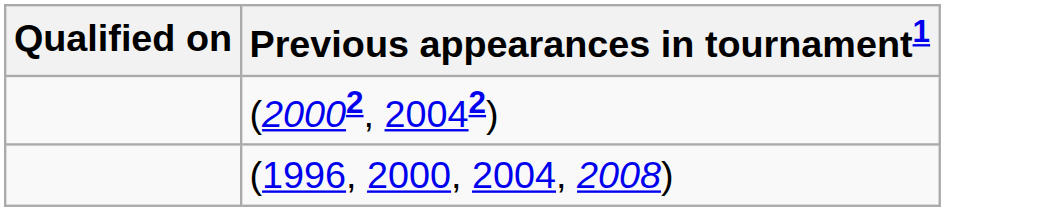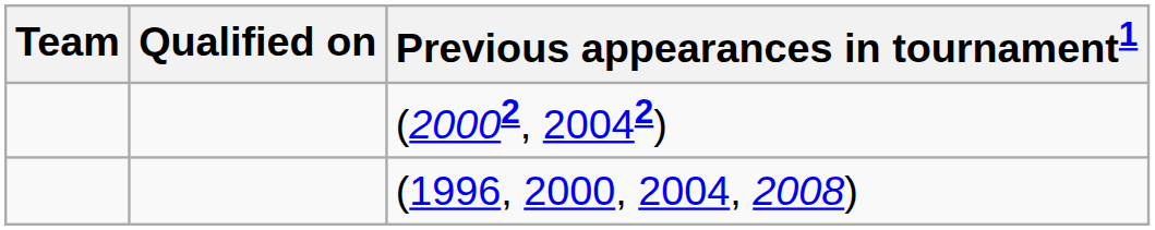 <table class="wikitable sortable" style="text-align: left;">
 <tr>
+<th>Team</th>
 <th>Qualified on</th>
 <th>Previous appearances in tournament<sup><strong><a href='#'>1</a></strong></sup></th>
 </tr>
 <tr>
 <td></td>
+<td></td>
 <td> (<em><a href='#'>2000</a></em><sup><strong><a href='#'>2</a></strong></sup>, <a href='#'>2004</a><sup><strong><a href='#'>2</a></strong></sup>)</td>
 </tr>
 <tr>
 <td></td>
+<td></td>
 <td> (<a href='#'>1996</a>, <a href='#'>2000</a>, <a href='#'>2004</a>, <em><a href='#'>2008</a></em>)</td>
 </tr>
 </table>
